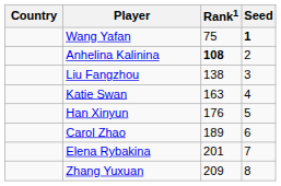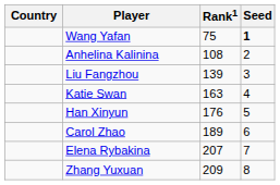 <table class="sortable wikitable">
 <tr>
 <th width="70">Country</th>
 <th width="175">Player</th>
 <th>Rank<sup>1</sup></th>
 <th>Seed</th>
 </tr>
 <tr>
 <td></td>
 <td><a href='#'>Wang Yafan</a></td>
 <td>75</td>
 <td><strong>1</strong></td>
 </tr>
 <tr>
 <td></td>
 <td><a href='#'>Anhelina Kalinina</a></td>
-<td><strong>108</strong></td>
+<td>108</td>
 <td>2</td>
 </tr>
 <tr>
 <td></td>
 <td><a href='#'>Liu Fangzhou</a></td>
-<td>138</td>
+<td>139</td>
 <td>3</td>
 </tr>
 <tr>
 <td></td>
 <td><a href='#'>Katie Swan</a></td>
 <td>163</td>
 <td>4</td>
 </tr>
 <tr>
 <td></td>
 <td><a href='#'>Han Xinyun</a></td>
 <td>176</td>
 <td>5</td>
 </tr>
 <tr>
 <td></td>
 <td><a href='#'>Carol Zhao</a></td>
 <td>189</td>
 <td>6</td>
 </tr>
 <tr>
 <td></td>
 <td><a href='#'>Elena Rybakina</a></td>
-<td>201</td>
+<td>207</td>
 <td>7</td>
 </tr>
 <tr>
 <td></td>
 <td><a href='#'>Zhang Yuxuan</a></td>
 <td>209</td>
 <td>8</td>
 </tr>
 </table>
